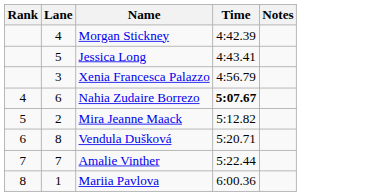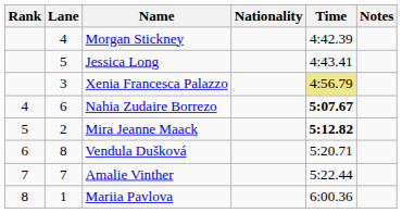 <table class="wikitable sortable" style="text-align:center">
 <tr>
 <th>Rank</th>
 <th>Lane</th>
 <th>Name</th>
+<th>Nationality</th>
 <th>Time</th>
 <th>Notes</th>
 </tr>
 <tr>
 <td></td>
 <td>4</td>
 <td align=left><a href='#'>Morgan Stickney</a></td>
+<td align=left></td>
 <td>4:42.39</td>
 <td></td>
 </tr>
 <tr>
 <td></td>
 <td>5</td>
 <td align=left><a href='#'>Jessica Long</a></td>
+<td align=left></td>
 <td>4:43.41</td>
 <td></td>
 </tr>
 <tr>
 <td></td>
 <td>3</td>
 <td align=left><a href='#'>Xenia Francesca Palazzo</a></td>
-<td>4:56.79</td>
+<td align=left></td>
+<td style="background: khaki;">4:56.79</td>
 <td></td>
 </tr>
 <tr>
 <td>4</td>
 <td>6</td>
 <td align=left><a href='#'>Nahia Zudaire Borrezo</a></td>
+<td align=left></td>
 <td><strong>5:07.67</strong></td>
 <td></td>
 </tr>
 <tr>
 <td>5</td>
 <td>2</td>
 <td align=left><a href='#'>Mira Jeanne Maack</a></td>
-<td>5:12.82</td>
+<td align=left></td>
+<td><strong>5:12.82</strong></td>
 <td></td>
 </tr>
 <tr>
 <td>6</td>
 <td>8</td>
 <td align=left><a href='#'>Vendula Dušková</a></td>
+<td align=left></td>
 <td>5:20.71</td>
 <td></td>
 </tr>
 <tr>
 <td>7</td>
 <td>7</td>
 <td align=left><a href='#'>Amalie Vinther</a></td>
+<td align=left></td>
 <td>5:22.44</td>
 <td></td>
 </tr>
 <tr>
 <td>8</td>
 <td>1</td>
 <td align=left><a href='#'>Mariia Pavlova</a></td>
+<td align=left></td>
 <td>6:00.36</td>
 <td></td>
 </tr>
 </table>
